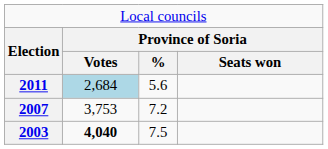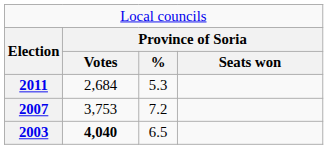 <table class="wikitable" style="text-align:center;">
 <tr>
 <td colspan="8"><a href='#'>Local councils</a></td>
 </tr>
 <tr>
 <th width="50px" rowspan="2">Election</th>
 <th colspan="3">Province of Soria</th>
 </tr>
 <tr>
 <th width="75px">Votes</th>
 <th width="35px">%</th>
 <th width="150px">Seats won</th>
 </tr>
 <tr>
 <th><a href='#'>2011</a></th>
-<td style="background: lightblue;">2,684</td>
-<td>5.6</td>
+<td>2,684</td>
+<td>5.3</td>
 <td></td>
 </tr>
 <tr>
 <th><a href='#'>2007</a></th>
 <td>3,753</td>
 <td>7.2</td>
 <td></td>
 </tr>
 <tr>
 <th><a href='#'>2003</a></th>
 <td><strong>4,040</strong></td>
-<td>7.5</td>
+<td>6.5</td>
 <td></td>
 </tr>
 </table>
